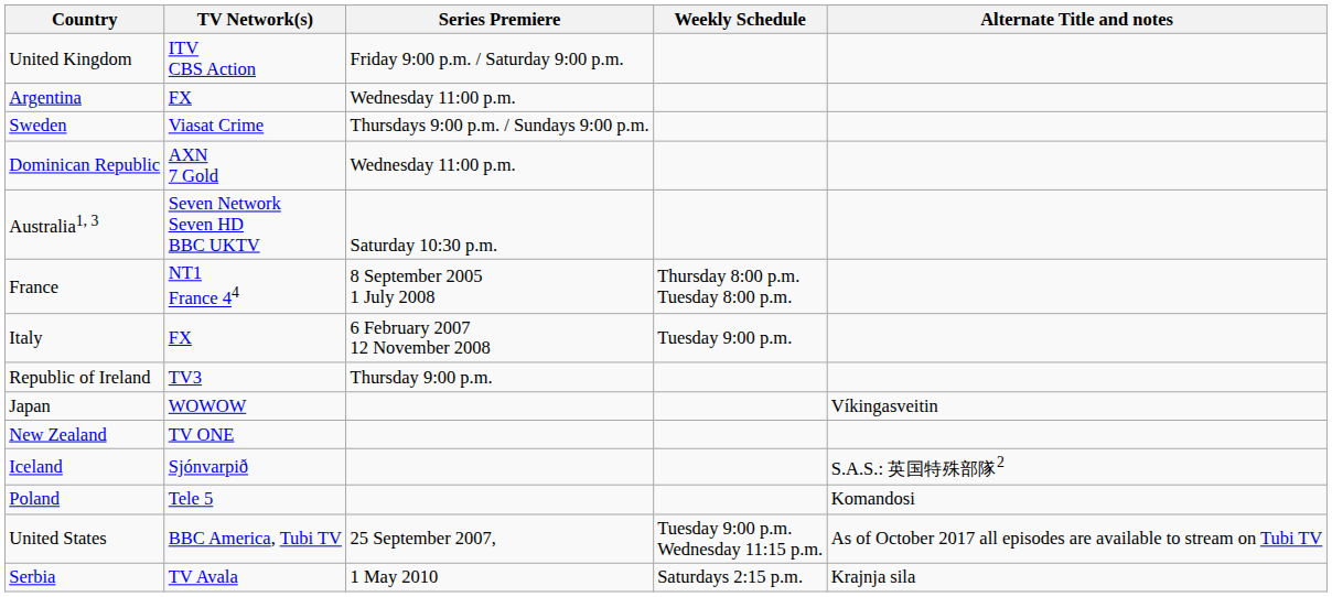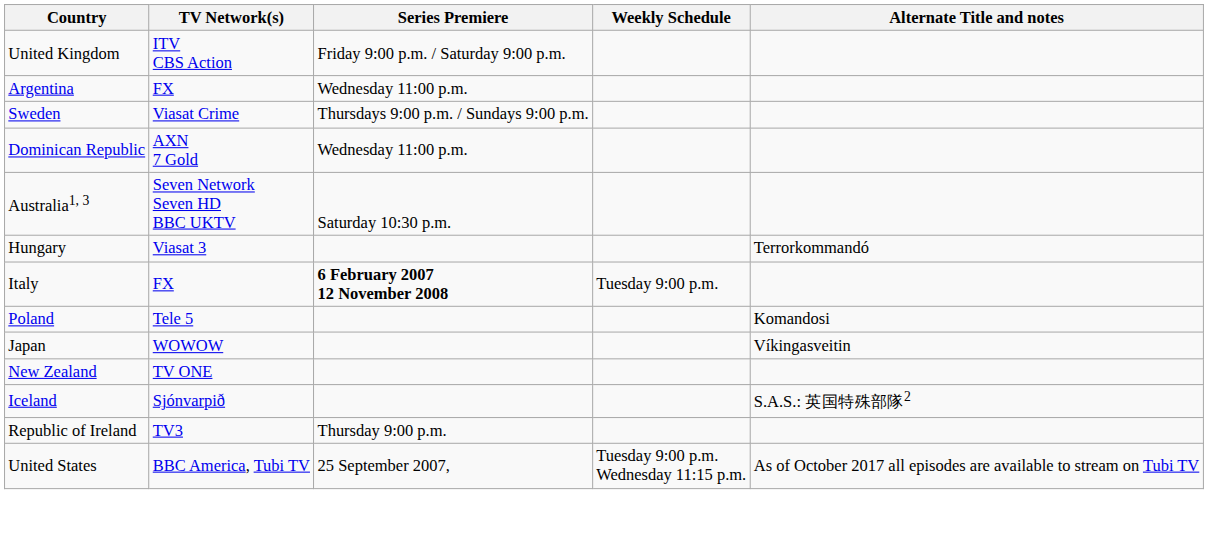 <table class="wikitable">
 <tr>
 <th>Country</th>
 <th>TV Network(s)</th>
 <th>Series Premiere</th>
 <th>Weekly Schedule</th>
 <th>Alternate Title and notes</th>
 </tr>
 <tr>
 <td> United Kingdom</td>
 <td><a href='#'>ITV</a><br><a href='#'>CBS Action</a></td>
 <td>Friday 9:00 p.m. / Saturday 9:00 p.m.</td>
 <td></td>
 <td></td>
 </tr>
 <tr>
 <td> <a href='#'>Argentina</a></td>
 <td><a href='#'>FX</a></td>
 <td>Wednesday 11:00 p.m.</td>
 <td></td>
 <td></td>
 </tr>
 <tr>
 <td> <a href='#'>Sweden</a></td>
 <td><a href='#'>Viasat Crime</a></td>
 <td>Thursdays 9:00 p.m. / Sundays 9:00 p.m.</td>
 <td></td>
 <td></td>
 </tr>
 <tr>
 <td> <a href='#'>Dominican Republic</a></td>
 <td><a href='#'>AXN</a><br><a href='#'>7 Gold</a></td>
 <td>Wednesday 11:00 p.m.</td>
 <td></td>
 <td></td>
 </tr>
 <tr>
 <td> Australia<sup>1, 3</sup></td>
 <td><a href='#'>Seven Network</a><br><a href='#'>Seven HD</a><br><a href='#'>BBC UKTV</a></td>
 <td><br><br>Saturday 10:30 p.m.</td>
 <td></td>
 <td></td>
 </tr>
 <tr>
-<td> France</td>
-<td><a href='#'>NT1</a><br><a href='#'>France 4</a><sup>4</sup></td>
-<td>8 September 2005<br>1 July 2008</td>
-<td>Thursday 8:00 p.m.<br> Tuesday 8:00 p.m.</td>
+<td> Hungary</td>
+<td><a href='#'>Viasat 3</a></td>
 <td></td>
+<td></td>
+<td>Terrorkommandó</td>
 </tr>
 <tr>
 <td> Italy</td>
 <td><a href='#'>FX</a></td>
-<td>6 February 2007<br>12 November 2008</td>
+<td><strong>6 February 2007<br>12 November 2008</strong></td>
 <td>Tuesday 9:00 p.m.</td>
 <td></td>
 </tr>
 <tr>
-<td> Republic of Ireland</td>
-<td><a href='#'>TV3</a></td>
-<td>Thursday 9:00 p.m.</td>
+<td> <a href='#'>Poland</a></td>
+<td><a href='#'>Tele 5</a></td>
 <td></td>
 <td></td>
+<td>Komandosi</td>
 </tr>
 <tr>
 <td> Japan</td>
 <td><a href='#'>WOWOW</a></td>
 <td></td>
 <td></td>
 <td>Víkingasveitin</td>
 </tr>
 <tr>
 <td> <a href='#'>New Zealand</a></td>
 <td><a href='#'>TV ONE</a></td>
 <td></td>
 <td></td>
 <td></td>
 </tr>
 <tr>
 <td> <a href='#'>Iceland</a></td>
 <td><a href='#'>Sjónvarpið</a></td>
 <td></td>
 <td></td>
 <td>S.A.S.: 英国特殊部隊<sup>2</sup></td>
 </tr>
 <tr>
-<td> <a href='#'>Poland</a></td>
-<td><a href='#'>Tele 5</a></td>
+<td> Republic of Ireland</td>
+<td><a href='#'>TV3</a></td>
+<td>Thursday 9:00 p.m.</td>
 <td></td>
 <td></td>
-<td>Komandosi</td>
 </tr>
 <tr>
 <td> United States</td>
 <td><a href='#'>BBC America</a>, <a href='#'>Tubi TV</a></td>
 <td>25 September 2007,</td>
 <td>Tuesday 9:00 p.m.<br>Wednesday 11:15 p.m.</td>
 <td>As of October 2017 all episodes are available to stream on <a href='#'>Tubi TV</a></td>
 </tr>
-<tr>
-<td> <a href='#'>Serbia</a></td>
-<td><a href='#'>TV Avala</a></td>
-<td>1 May 2010</td>
-<td>Saturdays 2:15 p.m.</td>
-<td>Krajnja sila</td>
-</tr>
 </table>
